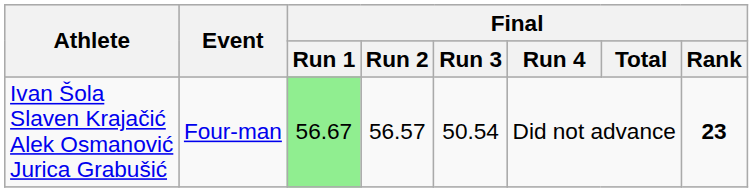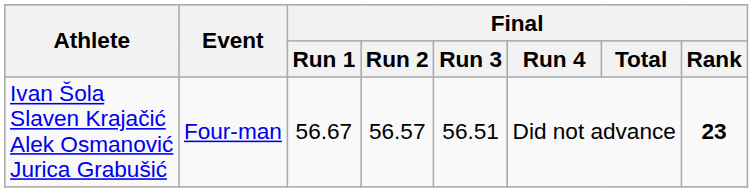 <table class="wikitable" style="font-size:90%">
 <tr>
 <th rowspan="2">Athlete</th>
 <th rowspan="2">Event</th>
 <th colspan="6">Final</th>
 </tr>
 <tr>
 <th>Run 1</th>
 <th>Run 2</th>
 <th>Run 3</th>
 <th>Run 4</th>
 <th>Total</th>
 <th>Rank</th>
 </tr>
 <tr>
 <td><a href='#'>Ivan Šola</a><br><a href='#'>Slaven Krajačić</a><br><a href='#'>Alek Osmanović</a><br><a href='#'>Jurica Grabušić</a></td>
 <td><a href='#'>Four-man</a></td>
-<td align="center" style="background: lightgreen;">56.67</td>
+<td align="center">56.67</td>
 <td align="center">56.57</td>
-<td align="center">50.54</td>
+<td align="center">56.51</td>
 <td colspan=2 align="center">Did not advance</td>
 <td align="center"><strong>23</strong></td>
 </tr>
 </table>
